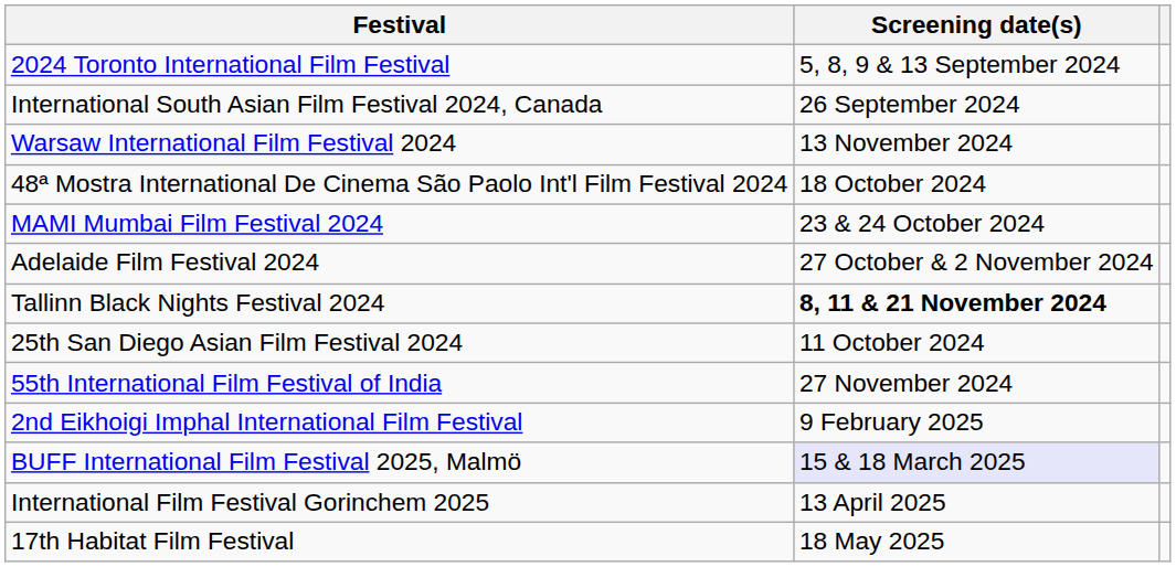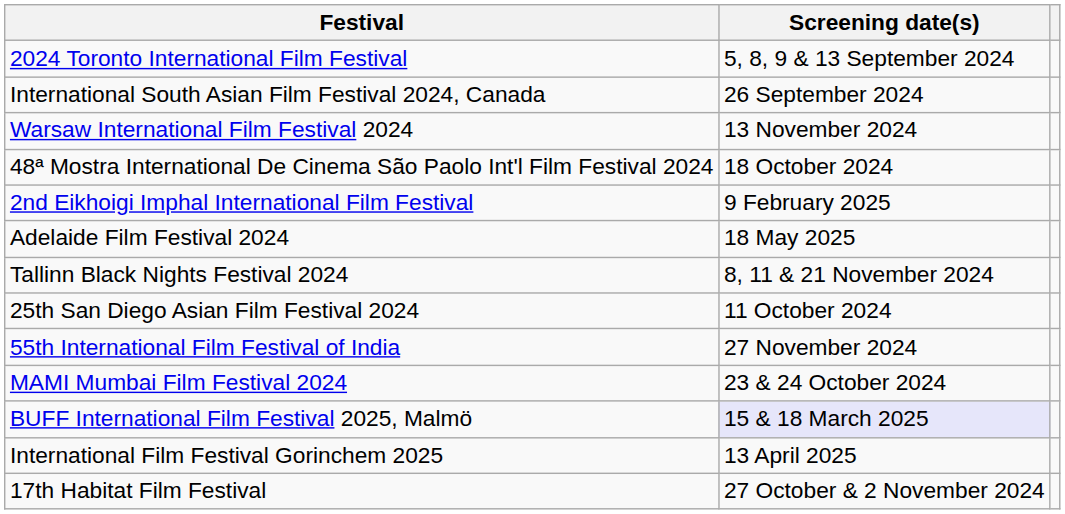 <table class="wikitable sortable">
 <tr>
 <th>Festival</th>
 <th>Screening date(s)</th>
 <th></th>
 </tr>
 <tr>
 <td><a href='#'>2024 Toronto International Film Festival</a></td>
 <td>5, 8, 9 & 13 September 2024</td>
 <td></td>
 </tr>
 <tr>
 <td>International South Asian Film Festival 2024, Canada</td>
 <td>26 September 2024</td>
 <td></td>
 </tr>
 <tr>
 <td><a href='#'>Warsaw International Film Festival</a> 2024</td>
 <td>13 November 2024</td>
 <td></td>
 </tr>
 <tr>
 <td>48ª Mostra International De Cinema São Paolo Int'l Film Festival 2024</td>
 <td>18 October 2024</td>
 <td></td>
 </tr>
 <tr>
-<td><a href='#'>MAMI Mumbai Film Festival 2024</a></td>
-<td>23 & 24 October 2024</td>
+<td><a href='#'>2nd Eikhoigi Imphal International Film Festival</a></td>
+<td>9 February 2025</td>
 <td></td>
 </tr>
 <tr>
 <td>Adelaide Film Festival 2024</td>
-<td>27 October & 2 November 2024</td>
+<td>18 May 2025</td>
 <td></td>
 </tr>
 <tr>
 <td>Tallinn Black Nights Festival 2024</td>
-<td><strong>8, 11 & 21 November 2024</strong></td>
+<td>8, 11 & 21 November 2024</td>
 <td></td>
 </tr>
 <tr>
 <td>25th San Diego Asian Film Festival 2024</td>
 <td>11 October 2024</td>
 <td></td>
 </tr>
 <tr>
 <td><a href='#'>55th International Film Festival of India</a></td>
 <td>27 November 2024</td>
 <td></td>
 </tr>
 <tr>
-<td><a href='#'>2nd Eikhoigi Imphal International Film Festival</a></td>
-<td>9 February 2025</td>
+<td><a href='#'>MAMI Mumbai Film Festival 2024</a></td>
+<td>23 & 24 October 2024</td>
 <td></td>
 </tr>
 <tr>
 <td><a href='#'>BUFF International Film Festival</a> 2025, Malmö</td>
 <td style="background: lavender;">15 & 18 March 2025</td>
 <td></td>
 </tr>
 <tr>
 <td>International Film Festival Gorinchem 2025</td>
 <td>13 April 2025</td>
 <td></td>
 </tr>
 <tr>
 <td>17th Habitat Film Festival</td>
-<td>18 May 2025</td>
+<td>27 October & 2 November 2024</td>
 <td></td>
 </tr>
 </table>
